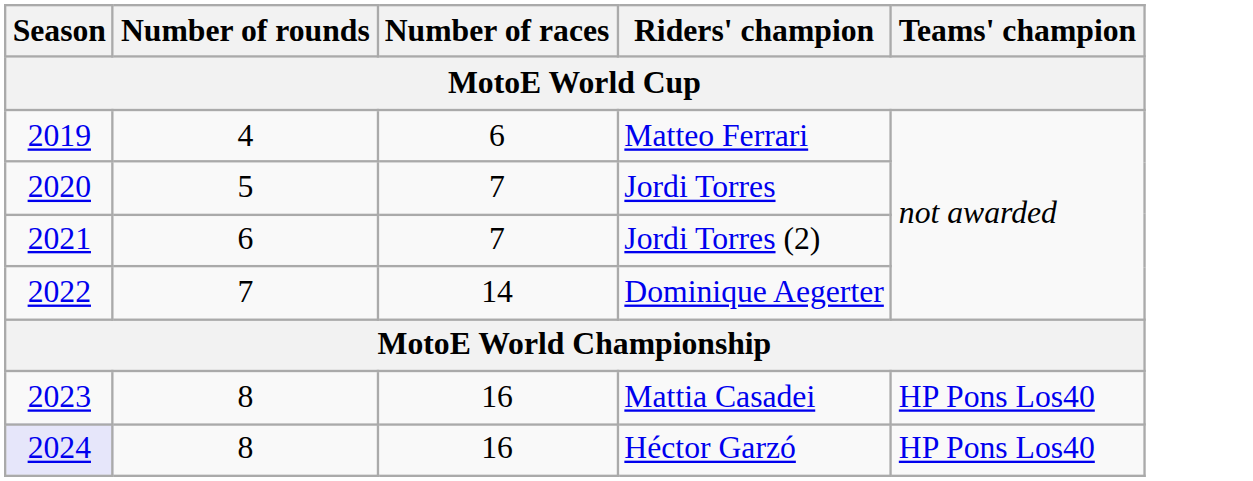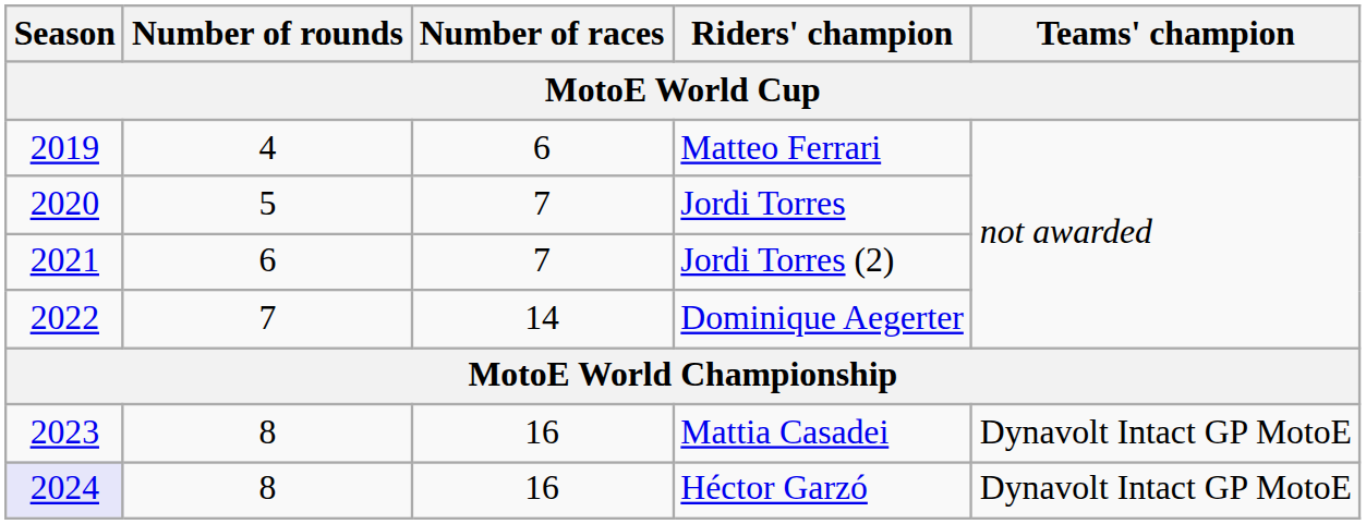 <table class="wikitable sortable" style="font-size: 85%;">
 <tr>
 <th>Season</th>
 <th>Number of rounds</th>
 <th>Number of races</th>
 <th>Riders' champion</th>
 <th>Teams' champion</th>
 </tr>
 <tr>
 <th colspan="5">MotoE World Cup</th>
 </tr>
 <tr>
 <td align=center><a href='#'>2019</a></td>
 <td align=center>4</td>
 <td align=center>6</td>
 <td> <a href='#'>Matteo Ferrari</a></td>
 <td rowspan="4"><em>not awarded</em></td>
 </tr>
 <tr>
 <td align=center><a href='#'>2020</a></td>
 <td align=center>5</td>
 <td align=center>7</td>
 <td> <a href='#'>Jordi Torres</a></td>
 </tr>
 <tr>
 <td align=center><a href='#'>2021</a></td>
 <td align=center>6</td>
 <td align=center>7</td>
 <td> <a href='#'>Jordi Torres</a> (2)</td>
 </tr>
 <tr>
 <td align=center><a href='#'>2022</a></td>
 <td align=center>7</td>
 <td align=center>14</td>
 <td> <a href='#'>Dominique Aegerter</a></td>
 </tr>
 <tr>
 <th colspan="5">MotoE World Championship</th>
 </tr>
 <tr>
 <td align=center><a href='#'>2023</a></td>
 <td align=center>8</td>
 <td align=center>16</td>
 <td> <a href='#'>Mattia Casadei</a></td>
-<td> <a href='#'>HP Pons Los40</a></td>
+<td> Dynavolt Intact GP MotoE</td>
 </tr>
 <tr>
 <td align=center style="background: lavender;"><a href='#'>2024</a></td>
 <td align=center>8</td>
 <td align=center>16</td>
 <td> <a href='#'>Héctor Garzó</a></td>
-<td> <a href='#'>HP Pons Los40</a></td>
+<td> Dynavolt Intact GP MotoE</td>
 </tr>
 </table>
